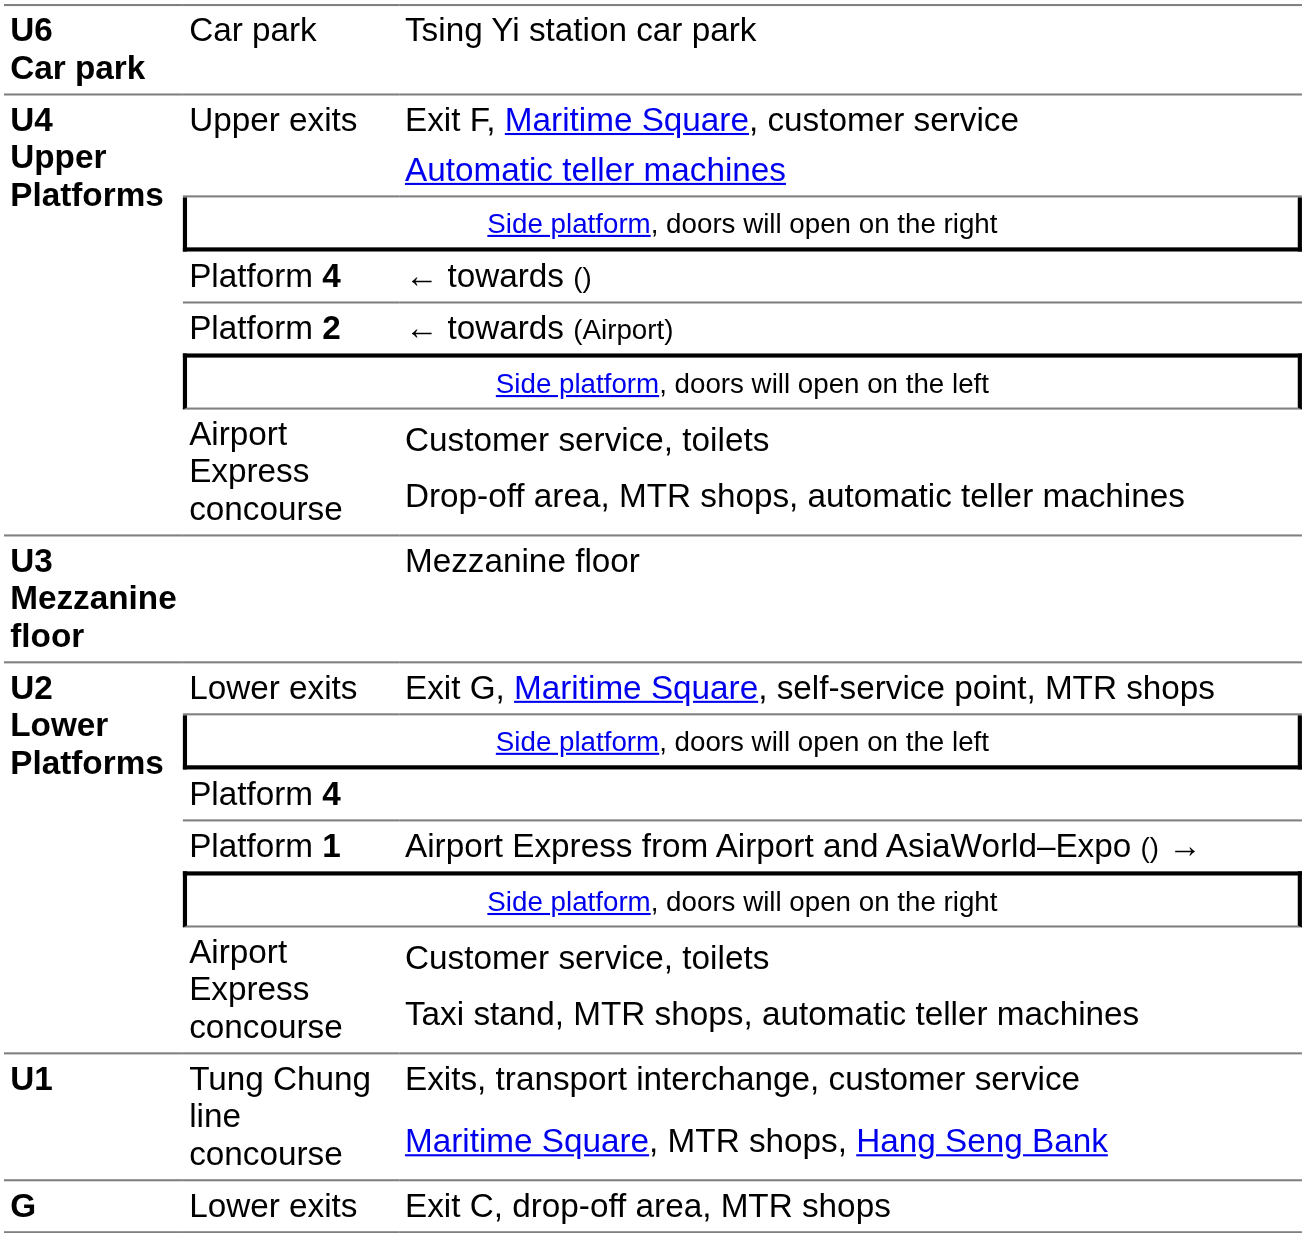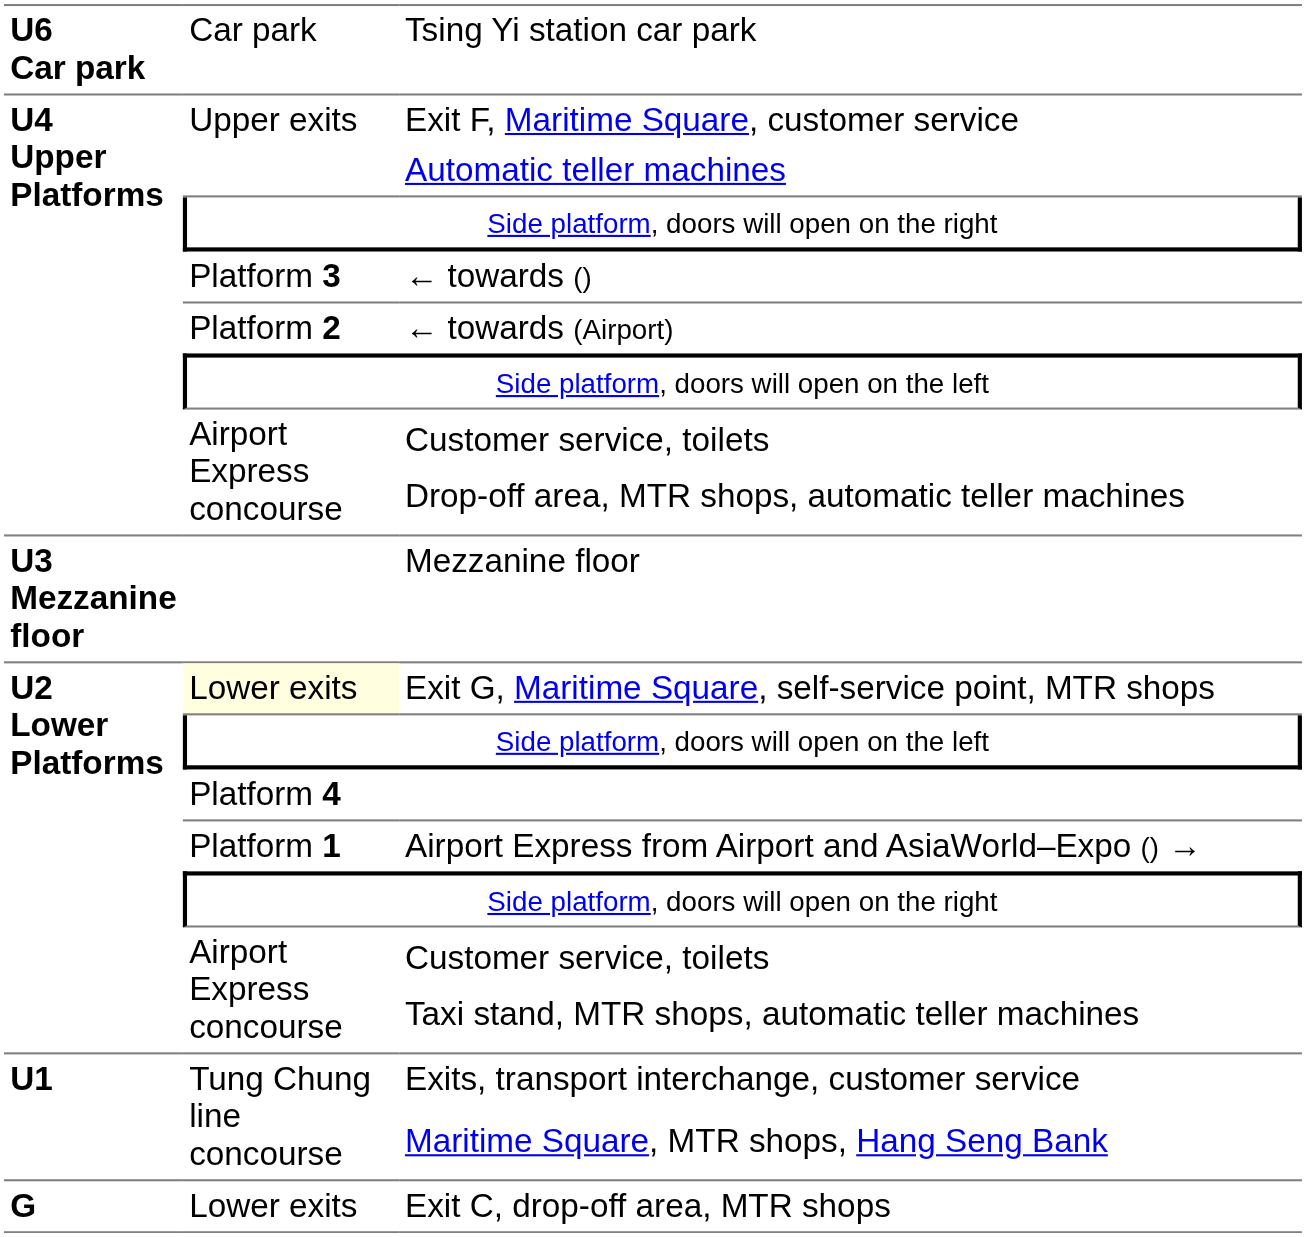 <table border=0 cellspacing=0 cellpadding=3>
 <tr>
 <td style="border-bottom:solid 1px gray;border-top:solid 1px gray;width:50px;vertical-align:top;"><strong>U6<br>Car park</strong></td>
 <td style="border-top:solid 1px gray;border-bottom:solid 1px gray;width:100px;vertical-align:top;">Car park</td>
 <td style="border-top:solid 1px gray;border-bottom:solid 1px gray;width:460px;vertical-align:top;">Tsing Yi station car park</td>
 </tr>
 <tr>
 <td style="border-bottom:solid 1px gray;vertical-align:top;" rowspan=8><strong>U4<br>Upper Platforms</strong></td>
 <td style="border-bottom:solid 1px gray;vertical-align:top;" rowspan=2>Upper exits</td>
 <td>Exit F, <a href='#'>Maritime Square</a>, customer service</td>
 </tr>
 <tr>
 <td style="border-bottom:solid 1px gray;"><a href='#'>Automatic teller machines</a></td>
 </tr>
 <tr>
 <td style="border-right:solid 2px black;border-left:solid 2px black;border-bottom:solid 2px black;text-align:center;" colspan=2><small><a href='#'>Side platform</a>, doors will open on the right</small></td>
 </tr>
 <tr>
-<td style="border-bottom:solid 1px gray;vertical-align:top;">Platform <span><strong>4</strong></span></td>
+<td style="border-bottom:solid 1px gray;">Platform <span><strong>3</strong></span></td>
 <td style="border-bottom:solid 1px gray;">←  towards  <small>()</small></td>
 </tr>
 <tr>
 <td>Platform <span><strong>2</strong></span></td>
 <td>←  towards  <small>(Airport)</small></td>
 </tr>
 <tr>
 <td style="border-top:solid 2px black;border-right:solid 2px black;border-left:solid 2px black;border-bottom:solid 1px gray;text-align:center;" colspan=2><small><a href='#'>Side platform</a>, doors will open on the left</small></td>
 </tr>
 <tr>
 <td style="border-bottom:solid 1px gray;vertical-align:top;" rowspan=2>Airport Express<br> concourse</td>
 <td>Customer service, toilets</td>
 </tr>
 <tr>
 <td style="border-bottom:solid 1px gray;vertical-align:top;">Drop-off area, MTR shops, automatic teller machines</td>
 </tr>
 <tr>
 <td style="border-bottom:solid 1px gray;vertical-align:top;"><strong>U3<br>Mezzanine floor</strong></td>
 <td style="border-bottom:solid 1px gray;vertical-align:top;"></td>
 <td style="border-bottom:solid 1px gray;vertical-align:top;">Mezzanine floor</td>
 </tr>
 <tr>
 <td style="border-bottom:solid 1px gray;vertical-align:top;" rowspan=7><strong>U2<br>Lower Platforms</strong></td>
-<td style="border-bottom:solid 1px gray;vertical-align:top;">Lower exits</td>
+<td style="background: lightyellow; border-bottom:solid 1px gray;vertical-align:top;">Lower exits</td>
 <td style="border-bottom:solid 1px gray;vertical-align:top;">Exit G, <a href='#'>Maritime Square</a>, self-service point, MTR shops</td>
 </tr>
 <tr>
 <td style="border-right:solid 2px black;border-left:solid 2px black;border-bottom:solid 2px black;text-align:center;" colspan=2 valign=top><small><a href='#'>Side platform</a>, doors will open on the left</small></td>
 </tr>
 <tr>
 <td style="border-bottom:solid 1px gray;vertical-align:top;">Platform <span><strong>4</strong></span></td>
 <td style="border-bottom:solid 1px gray;vertical-align:top;">   </td>
 </tr>
 <tr>
 <td>Platform <span><strong>1</strong></span></td>
 <td>  Airport Express from Airport and AsiaWorld–Expo <small>()</small> →</td>
 </tr>
 <tr>
 <td style="border-top:solid 2px black;border-right:solid 2px black;border-left:solid 2px black;border-bottom:solid 1px gray;text-align:center;" colspan=2 valign=top><small><a href='#'>Side platform</a>, doors will open on the right</small></td>
 </tr>
 <tr>
 <td style="border-bottom:solid 1px gray;vertical-align:top;" rowspan=2>Airport Express<br> concourse</td>
 <td>Customer service, toilets</td>
 </tr>
 <tr>
 <td style="border-bottom:solid 1px gray;vertical-align:top;">Taxi stand, MTR shops, automatic teller machines</td>
 </tr>
 <tr>
 <td style="border-bottom:solid 1px gray;vertical-align:top;" rowspan=2><strong>U1</strong></td>
 <td style="border-bottom:solid 1px gray;vertical-align:top;" rowspan=2>Tung Chung line<br> concourse</td>
 <td valign=top>Exits, transport interchange, customer service</td>
 </tr>
 <tr>
 <td style="border-bottom:solid 1px gray;vertical-align:top;"><a href='#'>Maritime Square</a>, MTR shops, <a href='#'>Hang Seng Bank</a></td>
 </tr>
 <tr>
 <td style="border-bottom:solid 1px gray;vertical-align:top;"><strong>G</strong></td>
 <td style="border-bottom:solid 1px gray;vertical-align:top;">Lower exits</td>
 <td style="border-bottom:solid 1px gray;vertical-align:top;">Exit C, drop-off area, MTR shops</td>
 </tr>
 <tr>
 </tr>
 </table>
